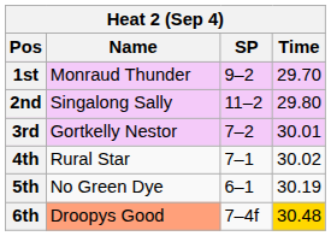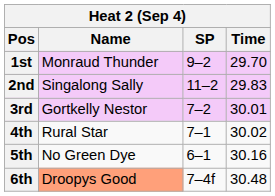 <table class="wikitable">
 <tr>
 <th colspan="6">Heat 2 (Sep 4)</th>
 </tr>
 <tr>
 <th width=20>Pos</th>
 <th width=150>Name</th>
 <th width=40>SP</th>
 <th width=40>Time</th>
 </tr>
 <tr style="background: #f4caf9;">
 <th>1st</th>
 <td>Monraud Thunder</td>
 <td>9–2</td>
 <td>29.70</td>
 </tr>
 <tr style="background: #f4caf9;">
 <th>2nd</th>
 <td>Singalong Sally</td>
 <td>11–2</td>
-<td>29.80</td>
+<td>29.83</td>
 </tr>
 <tr style="background: #f4caf9;">
 <th>3rd</th>
 <td>Gortkelly Nestor</td>
 <td>7–2</td>
 <td>30.01</td>
 </tr>
 <tr>
 <th>4th</th>
 <td>Rural Star</td>
 <td>7–1</td>
 <td>30.02</td>
 </tr>
 <tr>
 <th>5th</th>
 <td>No Green Dye</td>
 <td>6–1</td>
-<td>30.19</td>
+<td>30.16</td>
 </tr>
 <tr>
 <th>6th</th>
 <td style="background: lightsalmon;">Droopys Good</td>
 <td>7–4f</td>
-<td style="background: gold;">30.48</td>
+<td>30.48</td>
 </tr>
 </table>
